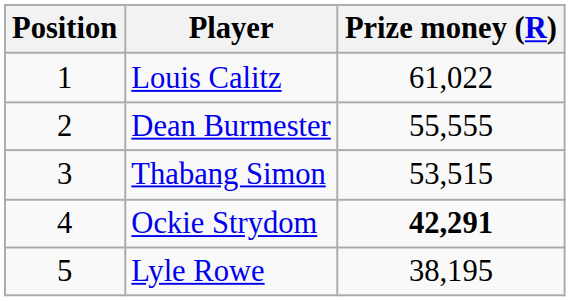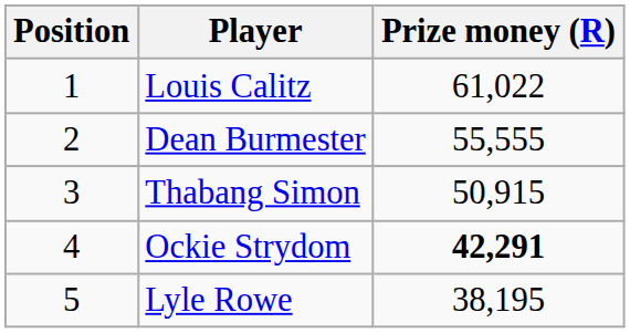 <table class=wikitable>
 <tr>
 <th>Position</th>
 <th>Player</th>
 <th>Prize money (<a href='#'>R</a>)</th>
 </tr>
 <tr>
 <td align=center>1</td>
 <td> <a href='#'>Louis Calitz</a></td>
 <td align=center>61,022</td>
 </tr>
 <tr>
 <td align=center>2</td>
 <td> <a href='#'>Dean Burmester</a></td>
 <td align=center>55,555</td>
 </tr>
 <tr>
 <td align=center>3</td>
 <td> <a href='#'>Thabang Simon</a></td>
-<td align=center>53,515</td>
+<td align=center>50,915</td>
 </tr>
 <tr>
 <td align=center>4</td>
 <td> <a href='#'>Ockie Strydom</a></td>
 <td align=center><strong>42,291</strong></td>
 </tr>
 <tr>
 <td align=center>5</td>
 <td> <a href='#'>Lyle Rowe</a></td>
 <td align=center>38,195</td>
 </tr>
 </table>
